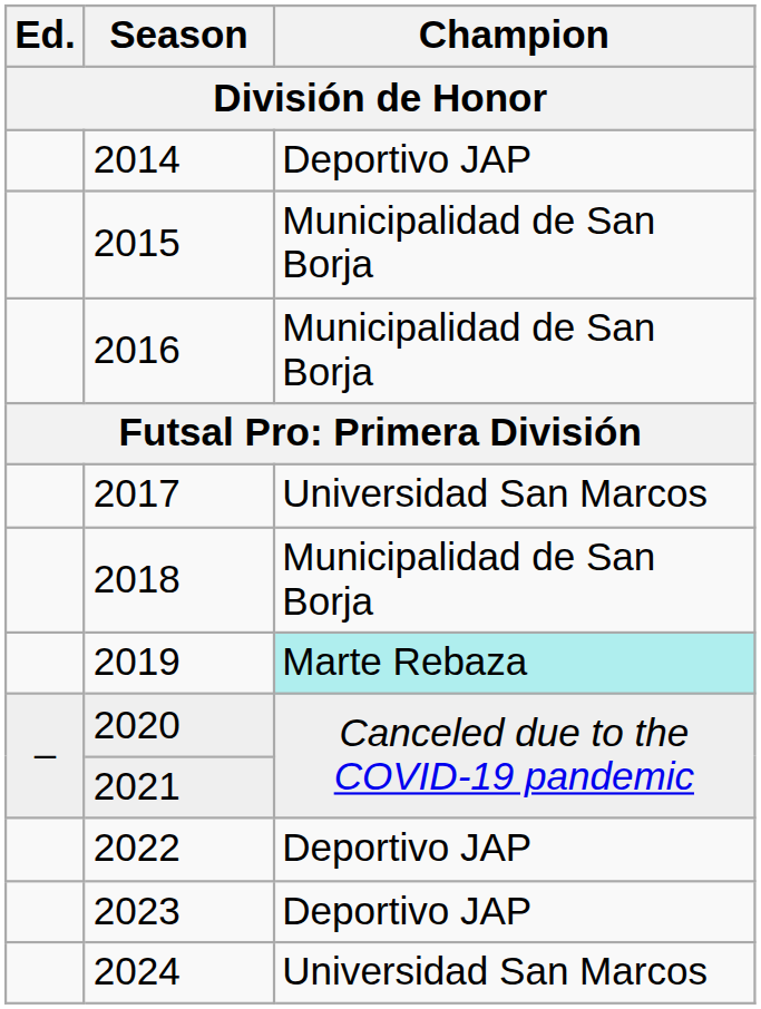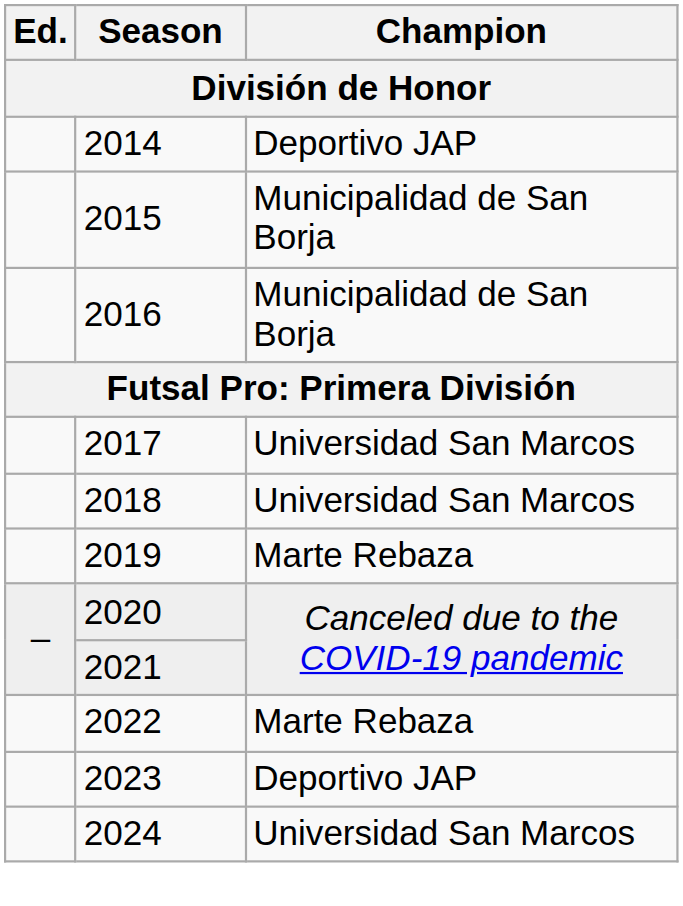 <table class="wikitable sortable">
 <tr>
 <th width=px>Ed.</th>
 <th width="70">Season</th>
 <th width="190">Champion</th>
 </tr>
 <tr>
 <th colspan="3">División de Honor</th>
 </tr>
 <tr>
 <td></td>
 <td>2014</td>
 <td>Deportivo JAP</td>
 </tr>
 <tr>
 <td></td>
 <td>2015</td>
 <td>Municipalidad de San Borja</td>
 </tr>
 <tr>
 <td></td>
 <td>2016</td>
 <td>Municipalidad de San Borja</td>
 </tr>
 <tr>
 <th colspan="3">Futsal Pro: Primera División</th>
 </tr>
 <tr>
 <td></td>
 <td>2017</td>
 <td>Universidad San Marcos</td>
 </tr>
 <tr>
 <td></td>
 <td>2018</td>
-<td>Municipalidad de San Borja</td>
+<td>Universidad San Marcos</td>
 </tr>
 <tr>
 <td></td>
 <td>2019</td>
-<td style="background: paleturquoise;">Marte Rebaza</td>
+<td>Marte Rebaza</td>
 </tr>
 <tr bgcolor=#efefef>
 <td rowspan=2 align=center>–</td>
 <td>2020</td>
 <td rowspan=2 colspan="1" align=center><em>Canceled due to the <a href='#'>COVID-19 pandemic</a></em></td>
 </tr>
 <tr bgcolor=#efefef>
 <td>2021</td>
 </tr>
 <tr>
 <td></td>
 <td>2022</td>
-<td>Deportivo JAP</td>
+<td>Marte Rebaza</td>
 </tr>
 <tr>
 <td></td>
 <td>2023</td>
 <td>Deportivo JAP</td>
 </tr>
 <tr>
 <td></td>
 <td>2024</td>
 <td>Universidad San Marcos</td>
 </tr>
 </table>
